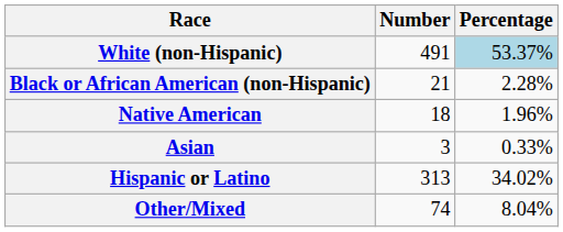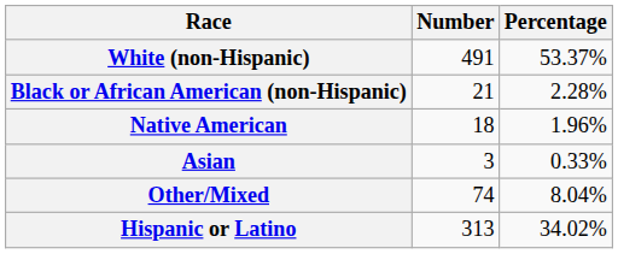 <table class="wikitable" style="text-align:right">
 <tr>
 <th scope="col">Race</th>
 <th scope="col">Number</th>
 <th scope="col">Percentage</th>
 </tr>
 <tr>
 <th scope="row"><a href='#'>White</a> (non-Hispanic)</th>
 <td>491</td>
-<td style="background: lightblue;">53.37%</td>
+<td>53.37%</td>
 </tr>
 <tr>
 <th scope="row"><a href='#'>Black or African American</a> (non-Hispanic)</th>
 <td>21</td>
 <td>2.28%</td>
 </tr>
 <tr>
 <th scope="row"><a href='#'>Native American</a></th>
 <td>18</td>
 <td>1.96%</td>
 </tr>
 <tr>
 <th scope="row"><a href='#'>Asian</a></th>
 <td>3</td>
 <td>0.33%</td>
 </tr>
 <tr>
+<th scope="row"><a href='#'>Other/Mixed</a></th>
+<td>74</td>
+<td>8.04%</td>
+</tr>
+<tr>
 <th scope="row"><a href='#'>Hispanic</a> or <a href='#'>Latino</a></th>
 <td>313</td>
 <td>34.02%</td>
 </tr>
-<tr>
-<th scope="row"><a href='#'>Other/Mixed</a></th>
-<td>74</td>
-<td>8.04%</td>
-</tr>
 </table>
